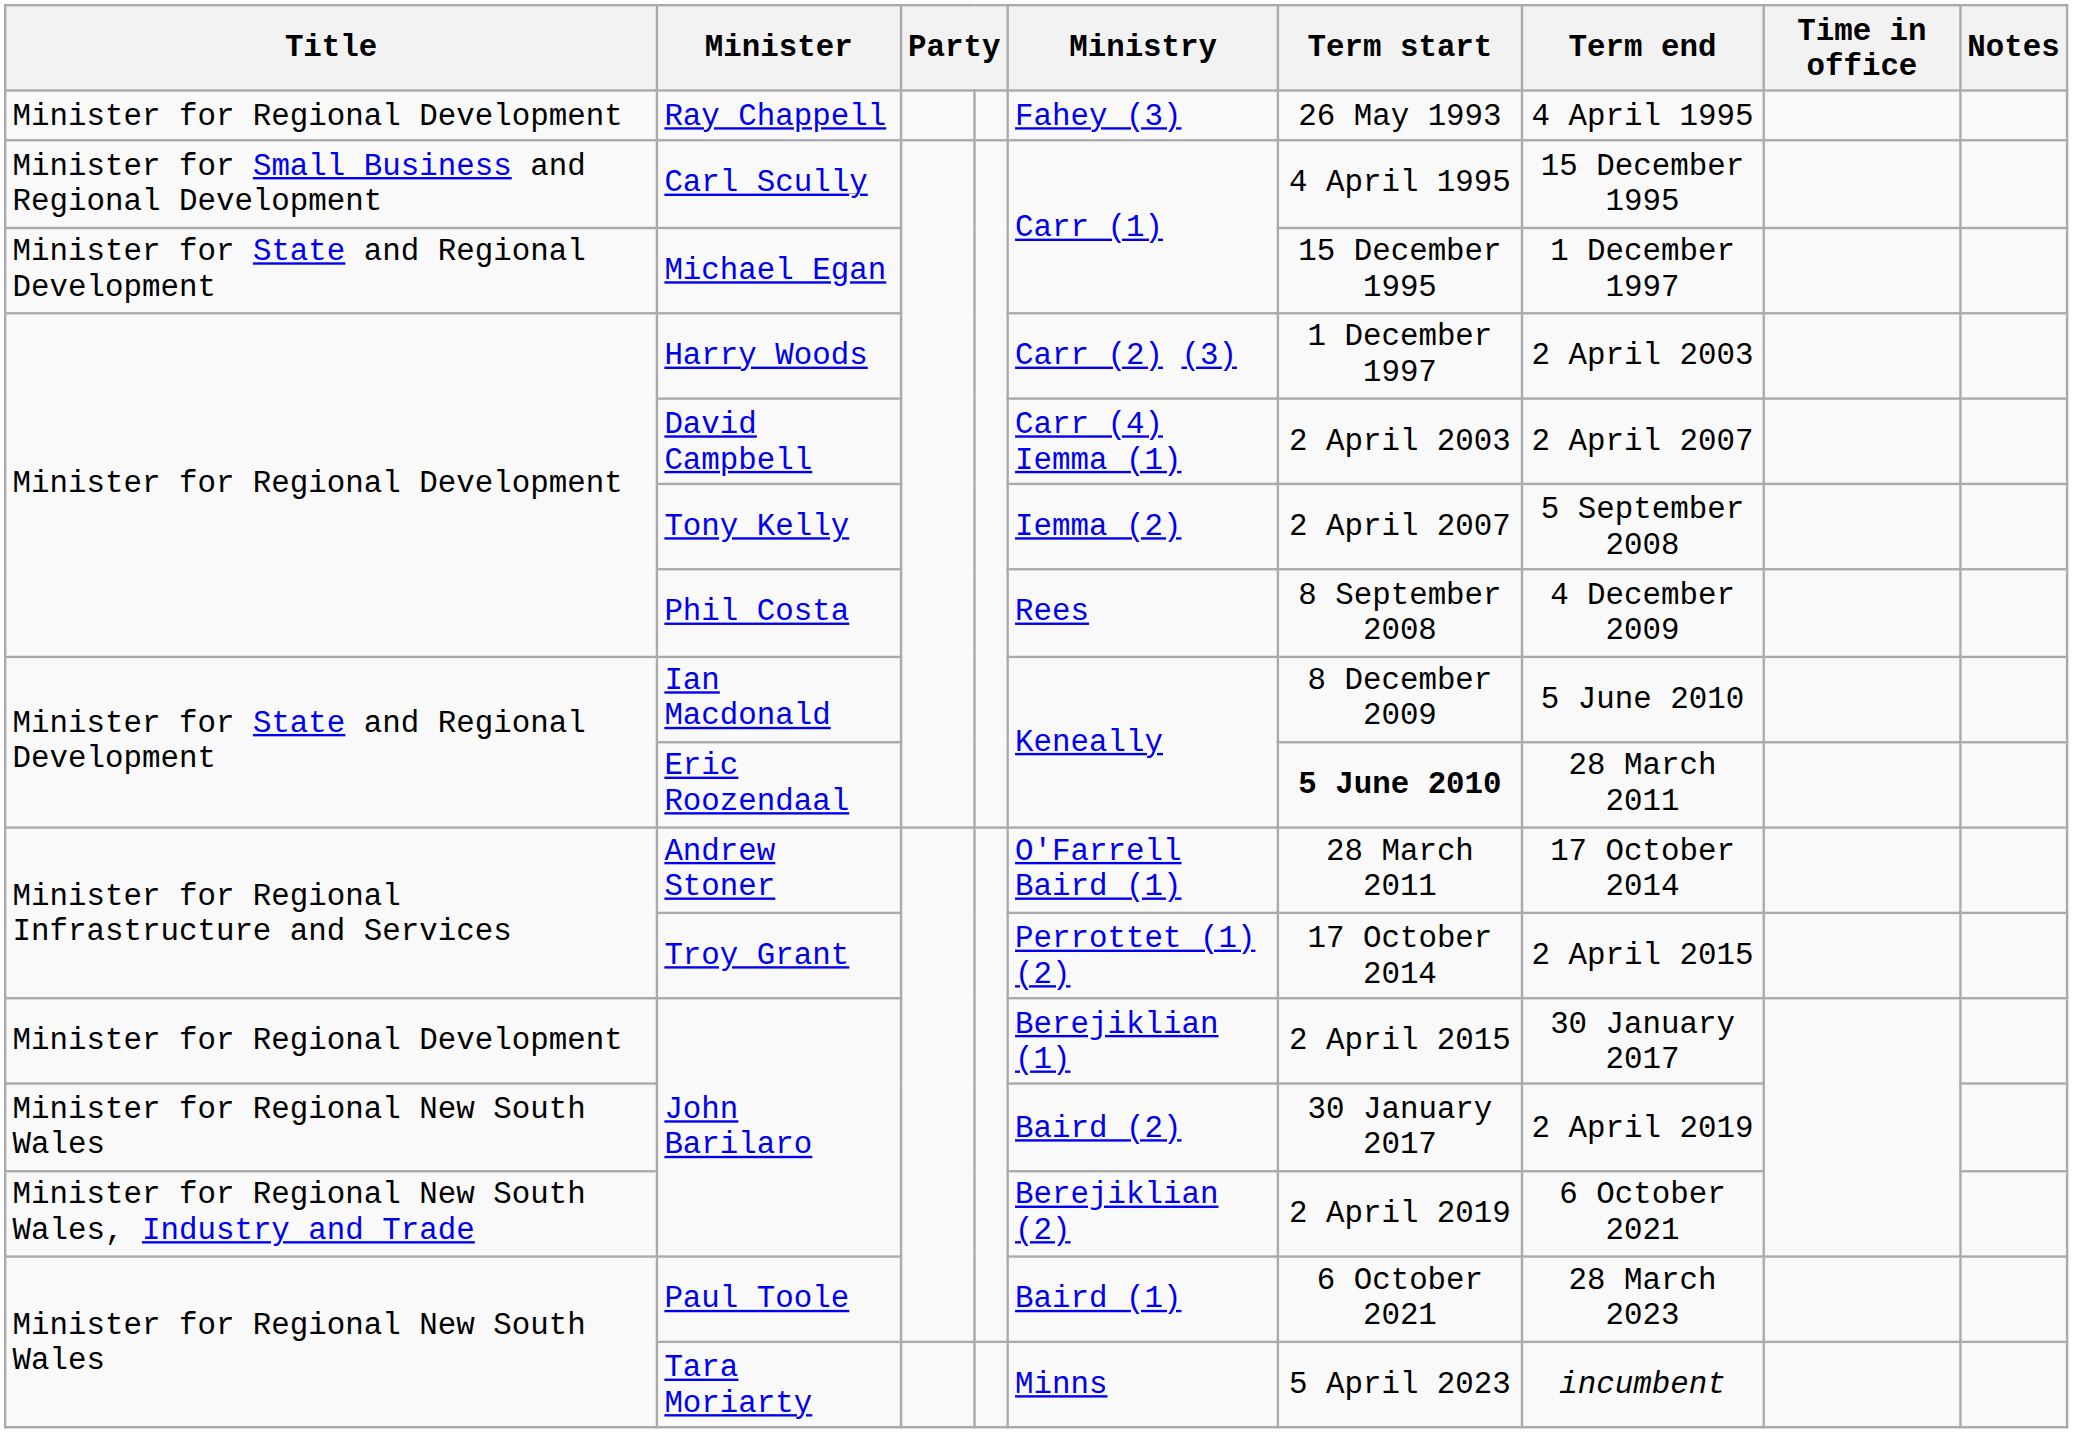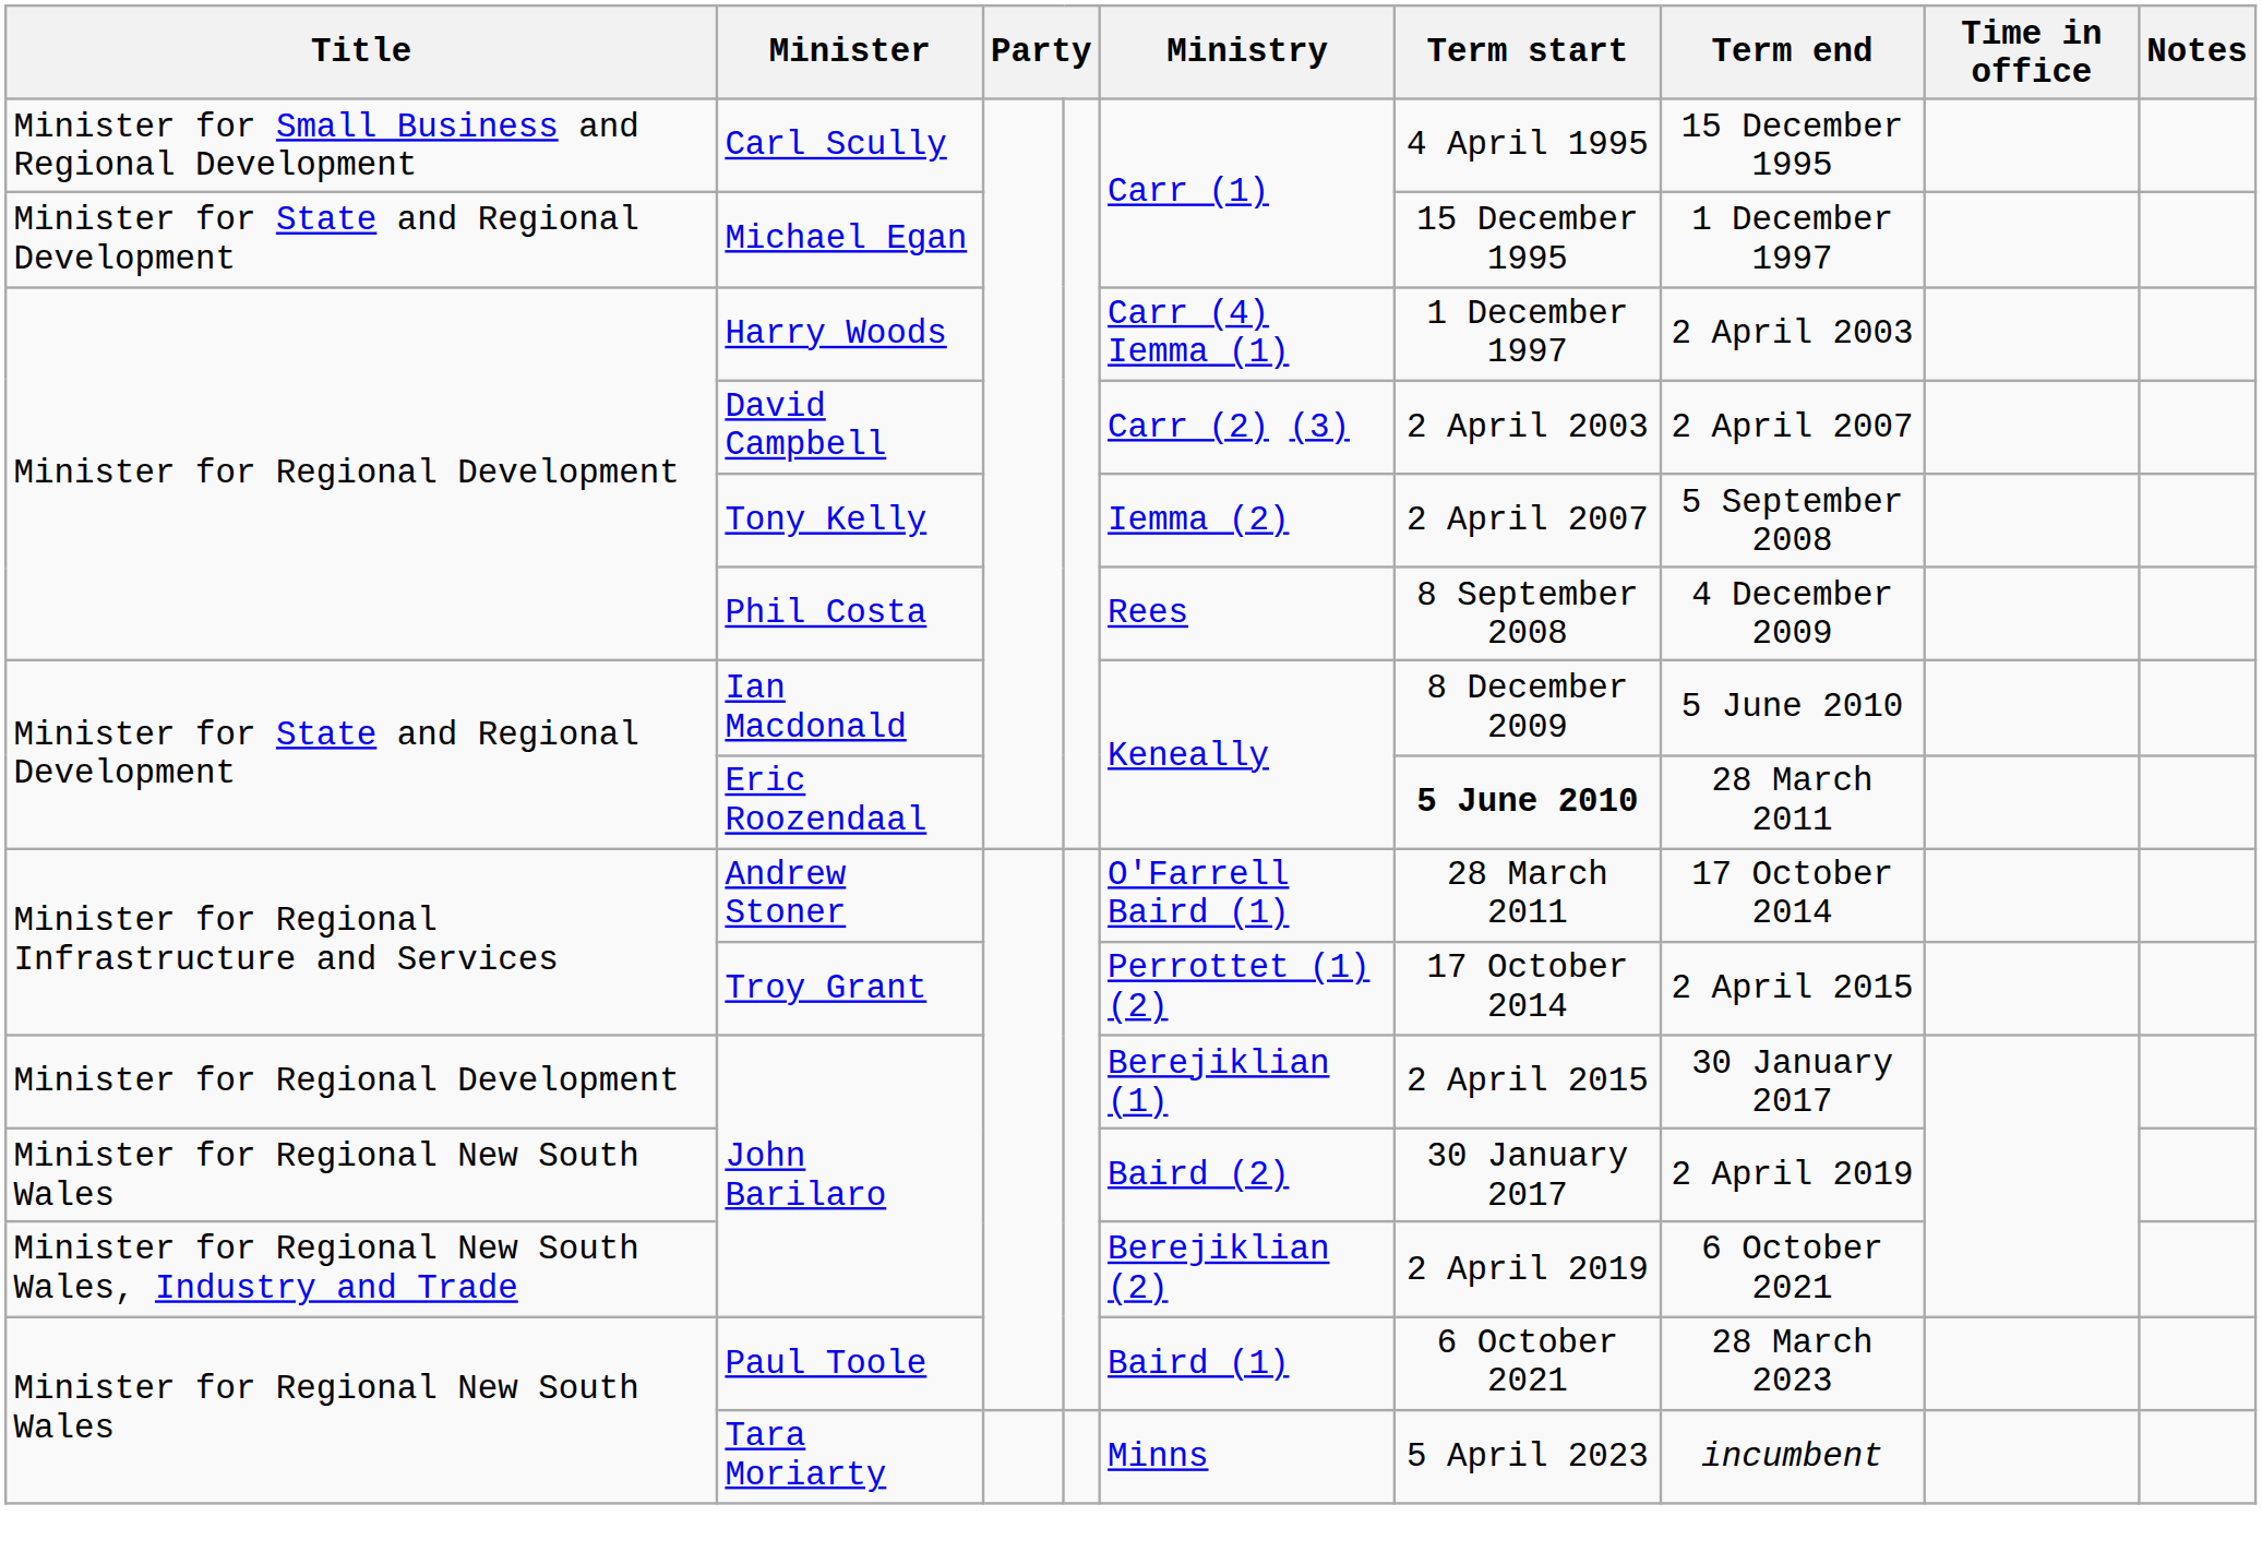 <table class="wikitable sortable">
 <tr>
 <th>Title</th>
 <th>Minister</th>
 <th colspan="2">Party</th>
 <th>Ministry</th>
 <th>Term start</th>
 <th>Term end</th>
 <th>Time in office</th>
 <th class="unsortable">Notes</th>
-</tr>
-<tr>
-<td>Minister for Regional Development</td>
-<td><a href='#'>Ray Chappell</a></td>
-<td> </td>
-<td></td>
-<td><a href='#'>Fahey (3)</a></td>
-<td align=center>26 May 1993</td>
-<td align=center>4 April 1995</td>
-<td align=right></td>
-<td></td>
 </tr>
 <tr>
 <td>Minister for <a href='#'>Small Business</a> and Regional Development</td>
 <td><a href='#'>Carl Scully</a></td>
 <td rowspan ="8" > </td>
 <td rowspan="8"></td>
 <td rowspan="2"><a href='#'>Carr (1)</a></td>
 <td align=center>4 April 1995</td>
 <td align=center>15 December 1995</td>
 <td align=right></td>
 <td></td>
 </tr>
 <tr>
 <td>Minister for <a href='#'>State</a> and Regional Development</td>
 <td><a href='#'>Michael Egan</a></td>
 <td align=center>15 December 1995</td>
 <td align=center>1 December 1997</td>
 <td align=right></td>
 <td></td>
 </tr>
 <tr>
 <td rowspan="4">Minister for Regional Development</td>
 <td><a href='#'>Harry Woods</a></td>
-<td><a href='#'>Carr (2)</a> <a href='#'>(3)</a></td>
+<td><a href='#'>Carr (4)</a><br><a href='#'>Iemma (1)</a></td>
 <td align=center>1 December 1997</td>
 <td align=center>2 April 2003</td>
 <td align=right></td>
 <td></td>
 </tr>
 <tr>
 <td><a href='#'>David Campbell</a></td>
-<td><a href='#'>Carr (4)</a><br><a href='#'>Iemma (1)</a></td>
+<td><a href='#'>Carr (2)</a> <a href='#'>(3)</a></td>
 <td align=center>2 April 2003</td>
 <td align=center>2 April 2007</td>
 <td align=right></td>
 <td></td>
 </tr>
 <tr>
 <td><a href='#'>Tony Kelly</a></td>
 <td><a href='#'>Iemma (2)</a></td>
 <td align=center>2 April 2007</td>
 <td align=center>5 September 2008</td>
 <td align=right></td>
 <td></td>
 </tr>
 <tr>
 <td><a href='#'>Phil Costa</a></td>
 <td><a href='#'>Rees</a></td>
 <td align=center>8 September 2008</td>
 <td align=center>4 December 2009</td>
 <td align=right></td>
 <td></td>
 </tr>
 <tr>
 <td rowspan="2">Minister for <a href='#'>State</a> and Regional Development</td>
 <td><a href='#'>Ian Macdonald</a></td>
 <td rowspan="2"><a href='#'>Keneally</a></td>
 <td align=center>8 December 2009</td>
 <td align=center>5 June 2010</td>
 <td align=right></td>
 <td></td>
 </tr>
 <tr>
 <td><a href='#'>Eric Roozendaal</a></td>
 <td align=center><strong>5 June 2010</strong></td>
 <td align=center>28 March 2011</td>
 <td align=right></td>
 <td></td>
 </tr>
 <tr>
 <td rowspan="2">Minister for Regional Infrastructure and Services</td>
 <td><a href='#'>Andrew Stoner</a></td>
 <td rowspan=6 > </td>
 <td rowspan=6></td>
 <td><a href='#'>O'Farrell</a><br><a href='#'>Baird (1)</a></td>
 <td align=center>28 March 2011</td>
 <td align=center>17 October 2014</td>
 <td align=right></td>
 <td></td>
 </tr>
 <tr>
 <td><a href='#'>Troy Grant</a></td>
 <td><a href='#'>Perrottet (1)</a> <a href='#'>(2)</a></td>
 <td align=center>17 October 2014</td>
 <td align=center>2 April 2015</td>
 <td align=right></td>
 <td></td>
 </tr>
 <tr>
 <td>Minister for Regional Development</td>
 <td rowspan="3"><a href='#'>John Barilaro</a></td>
 <td><a href='#'>Berejiklian (1)</a></td>
 <td align=center>2 April 2015</td>
 <td align=center>30 January 2017</td>
 <td rowspan=3 align=right></td>
 </tr>
 <tr>
 <td>Minister for Regional New South Wales</td>
 <td><a href='#'>Baird (2)</a></td>
 <td align=center>30 January 2017</td>
 <td align=center>2 April 2019</td>
 <td></td>
 </tr>
 <tr>
 <td>Minister for Regional New South Wales, <a href='#'>Industry and Trade</a></td>
 <td><a href='#'>Berejiklian (2)</a></td>
 <td align=center>2 April 2019</td>
 <td align=center>6 October 2021</td>
 <td></td>
 </tr>
 <tr>
 <td rowspan=2>Minister for Regional New South Wales</td>
 <td><a href='#'>Paul Toole</a></td>
 <td><a href='#'>Baird (1)</a></td>
 <td align=center>6 October 2021</td>
 <td align=center>28 March 2023</td>
 <td align=right></td>
 <td></td>
 </tr>
 <tr>
 <td><a href='#'>Tara Moriarty</a></td>
 <td> </td>
 <td></td>
 <td><a href='#'>Minns</a></td>
 <td align=center>5 April 2023</td>
 <td align=center><em>incumbent</em></td>
 <td align=right></td>
 <td></td>
 </tr>
 </table>
